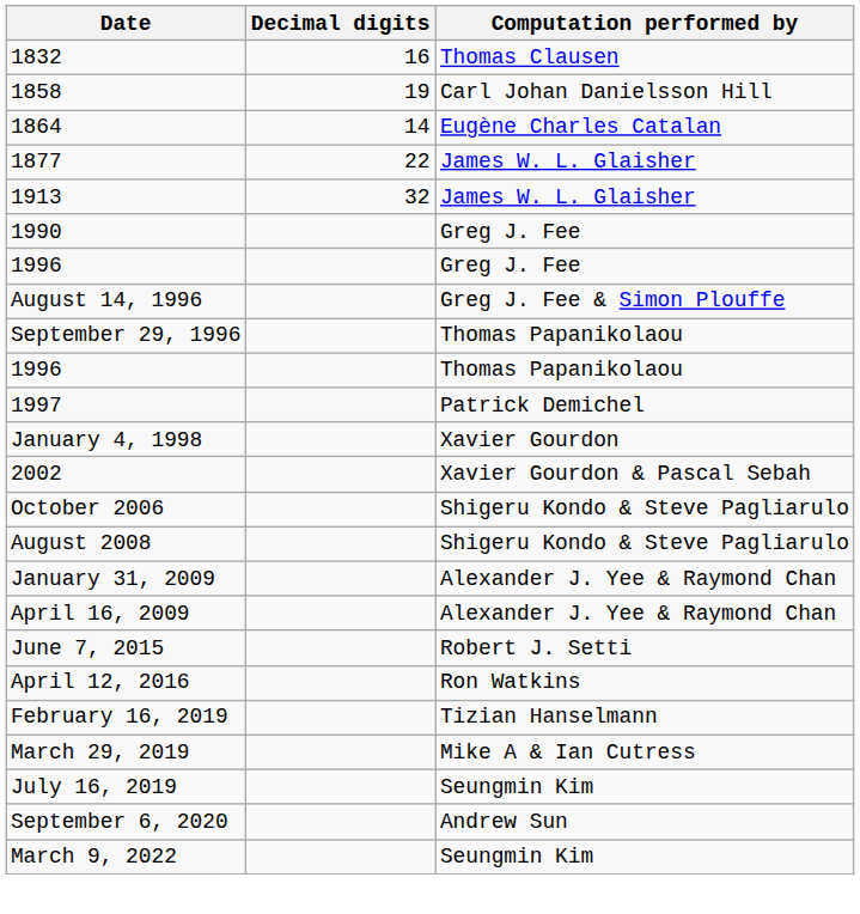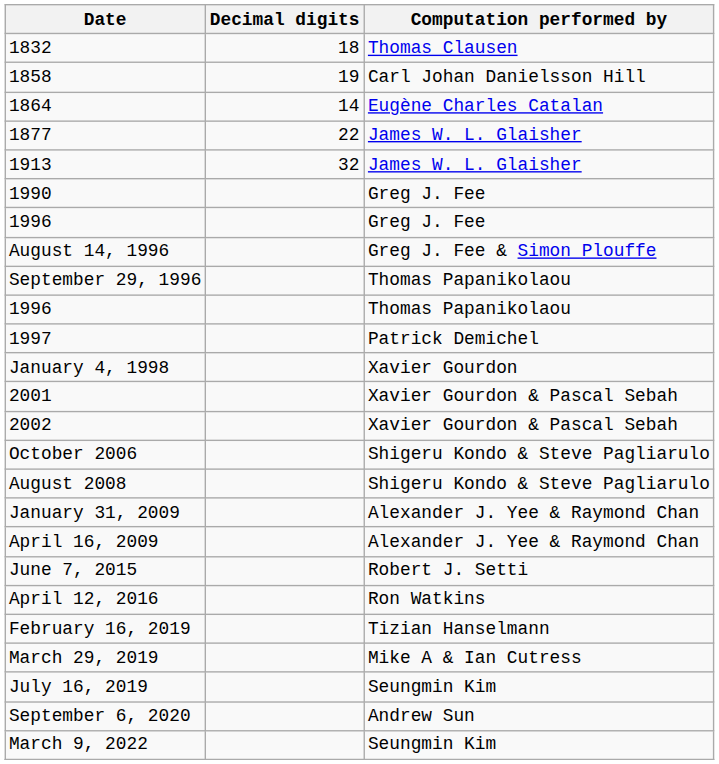 <table class="wikitable" style="margin: 1em auto 1em auto">
 <tr>
 <th>Date</th>
 <th>Decimal digits</th>
 <th>Computation performed by</th>
 </tr>
 <tr>
 <td>1832</td>
-<td align="right">16</td>
+<td align="right">18</td>
 <td><a href='#'>Thomas Clausen</a></td>
 </tr>
 <tr>
 <td>1858</td>
 <td align="right">19</td>
 <td>Carl Johan Danielsson Hill</td>
 </tr>
 <tr>
 <td>1864</td>
 <td align="right">14</td>
 <td><a href='#'>Eugène Charles Catalan</a></td>
 </tr>
 <tr>
 <td>1877</td>
 <td align="right">22</td>
 <td><a href='#'>James W. L. Glaisher</a></td>
 </tr>
 <tr>
 <td>1913</td>
 <td align="right">32</td>
 <td><a href='#'>James W. L. Glaisher</a></td>
 </tr>
 <tr>
 <td>1990</td>
 <td align="right"></td>
 <td>Greg J. Fee</td>
 </tr>
 <tr>
 <td>1996</td>
 <td align="right"></td>
 <td>Greg J. Fee</td>
 </tr>
 <tr>
 <td>August 14, 1996</td>
 <td align="right"></td>
 <td>Greg J. Fee & <a href='#'>Simon Plouffe</a></td>
 </tr>
 <tr>
 <td>September 29, 1996</td>
 <td align="right"></td>
 <td>Thomas Papanikolaou</td>
 </tr>
 <tr>
 <td>1996</td>
 <td align="right"></td>
 <td>Thomas Papanikolaou</td>
 </tr>
 <tr>
 <td>1997</td>
 <td align="right"></td>
 <td>Patrick Demichel</td>
 </tr>
 <tr>
 <td>January 4, 1998</td>
 <td align="right"></td>
 <td>Xavier Gourdon</td>
+</tr>
+<tr>
+<td>2001</td>
+<td align="right"></td>
+<td>Xavier Gourdon & Pascal Sebah</td>
 </tr>
 <tr>
 <td>2002</td>
 <td align="right"></td>
 <td>Xavier Gourdon & Pascal Sebah</td>
 </tr>
 <tr>
 <td>October 2006</td>
 <td align="right"></td>
 <td>Shigeru Kondo & Steve Pagliarulo</td>
 </tr>
 <tr>
 <td>August 2008</td>
 <td align="right"></td>
 <td>Shigeru Kondo & Steve Pagliarulo</td>
 </tr>
 <tr>
 <td>January 31, 2009</td>
 <td align="right"></td>
 <td>Alexander J. Yee & Raymond Chan</td>
 </tr>
 <tr>
 <td>April 16, 2009</td>
 <td align="right"></td>
 <td>Alexander J. Yee & Raymond Chan</td>
 </tr>
 <tr>
 <td>June 7, 2015</td>
 <td align="right"></td>
 <td>Robert J. Setti</td>
 </tr>
 <tr>
 <td>April 12, 2016</td>
 <td align="right"></td>
 <td>Ron Watkins</td>
 </tr>
 <tr>
 <td>February 16, 2019</td>
 <td align="right"></td>
 <td>Tizian Hanselmann</td>
 </tr>
 <tr>
 <td>March 29, 2019</td>
 <td align="right"></td>
 <td>Mike A & Ian Cutress</td>
 </tr>
 <tr>
 <td>July 16, 2019</td>
 <td align="right"></td>
 <td>Seungmin Kim</td>
 </tr>
 <tr>
 <td>September 6, 2020</td>
 <td align="right"></td>
 <td>Andrew Sun</td>
 </tr>
 <tr>
 <td>March 9, 2022</td>
 <td align="right"></td>
 <td>Seungmin Kim</td>
 </tr>
 <tr>
 </tr>
 </table>
